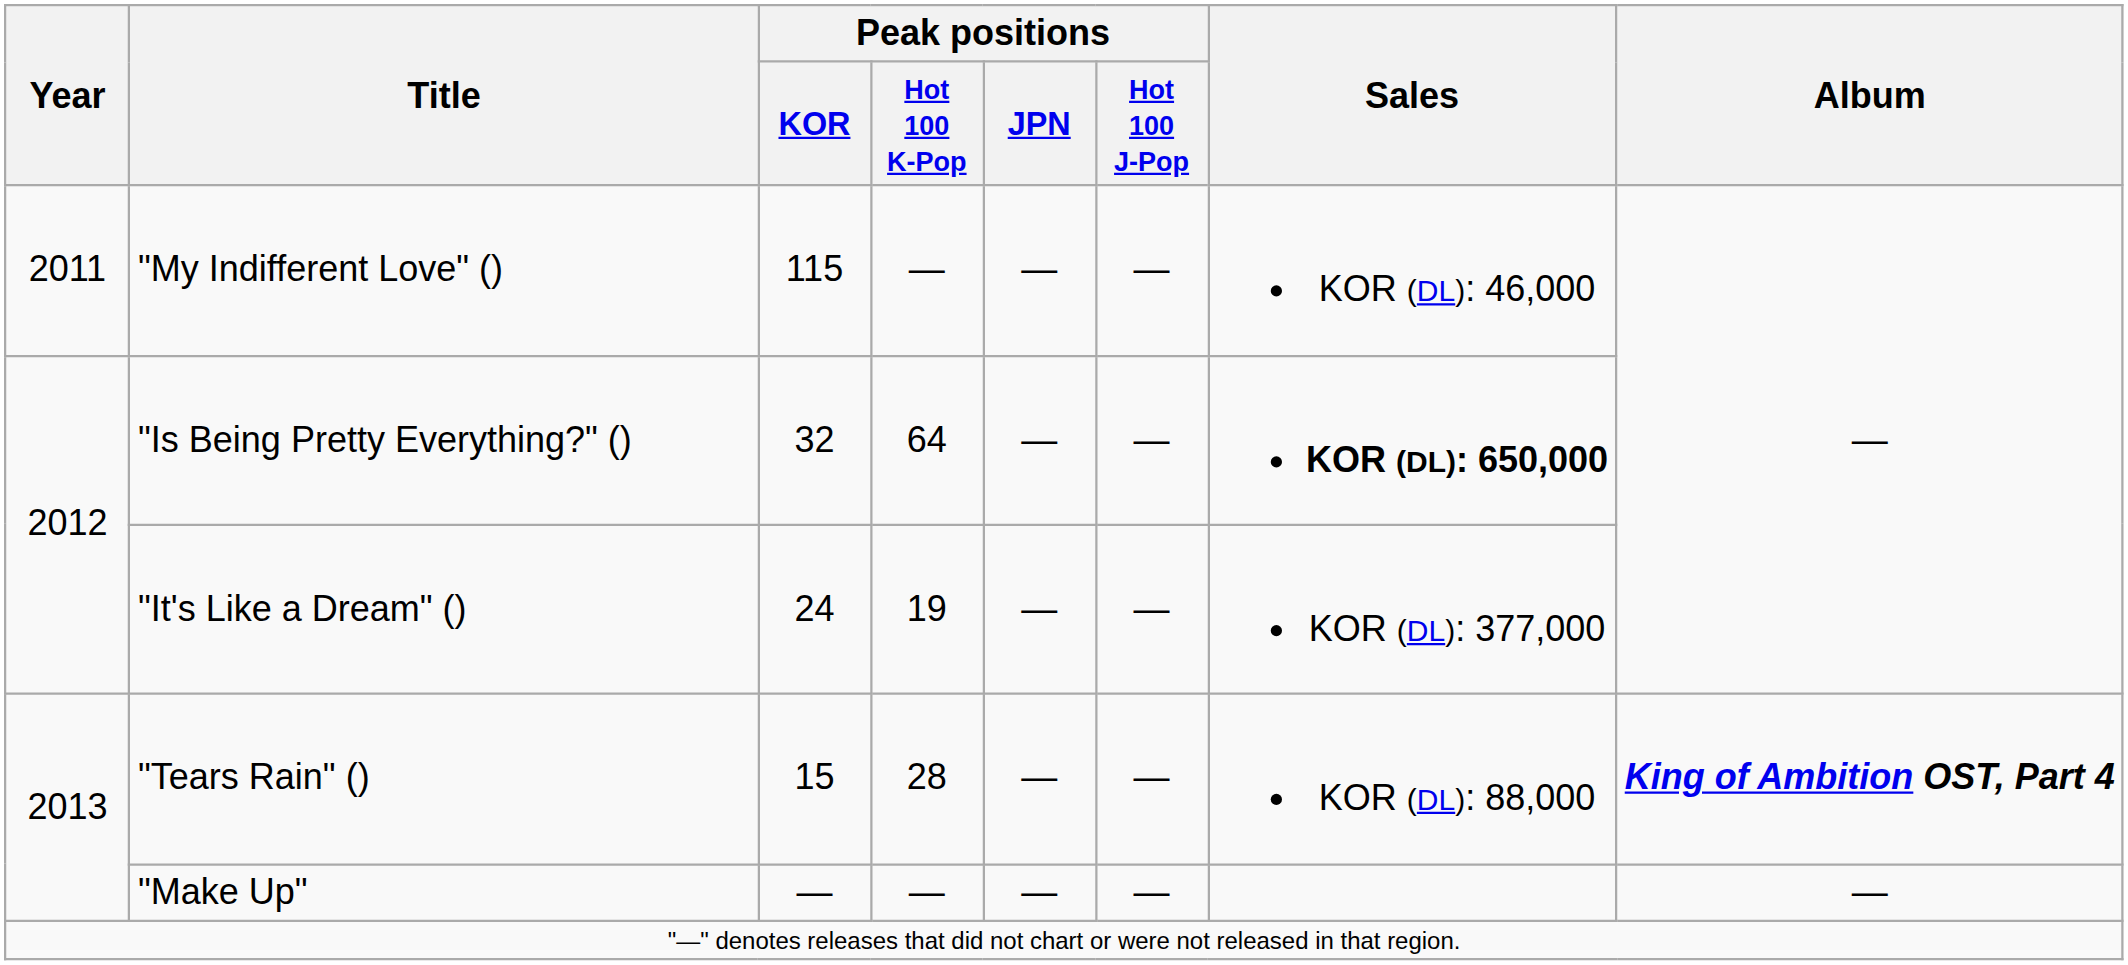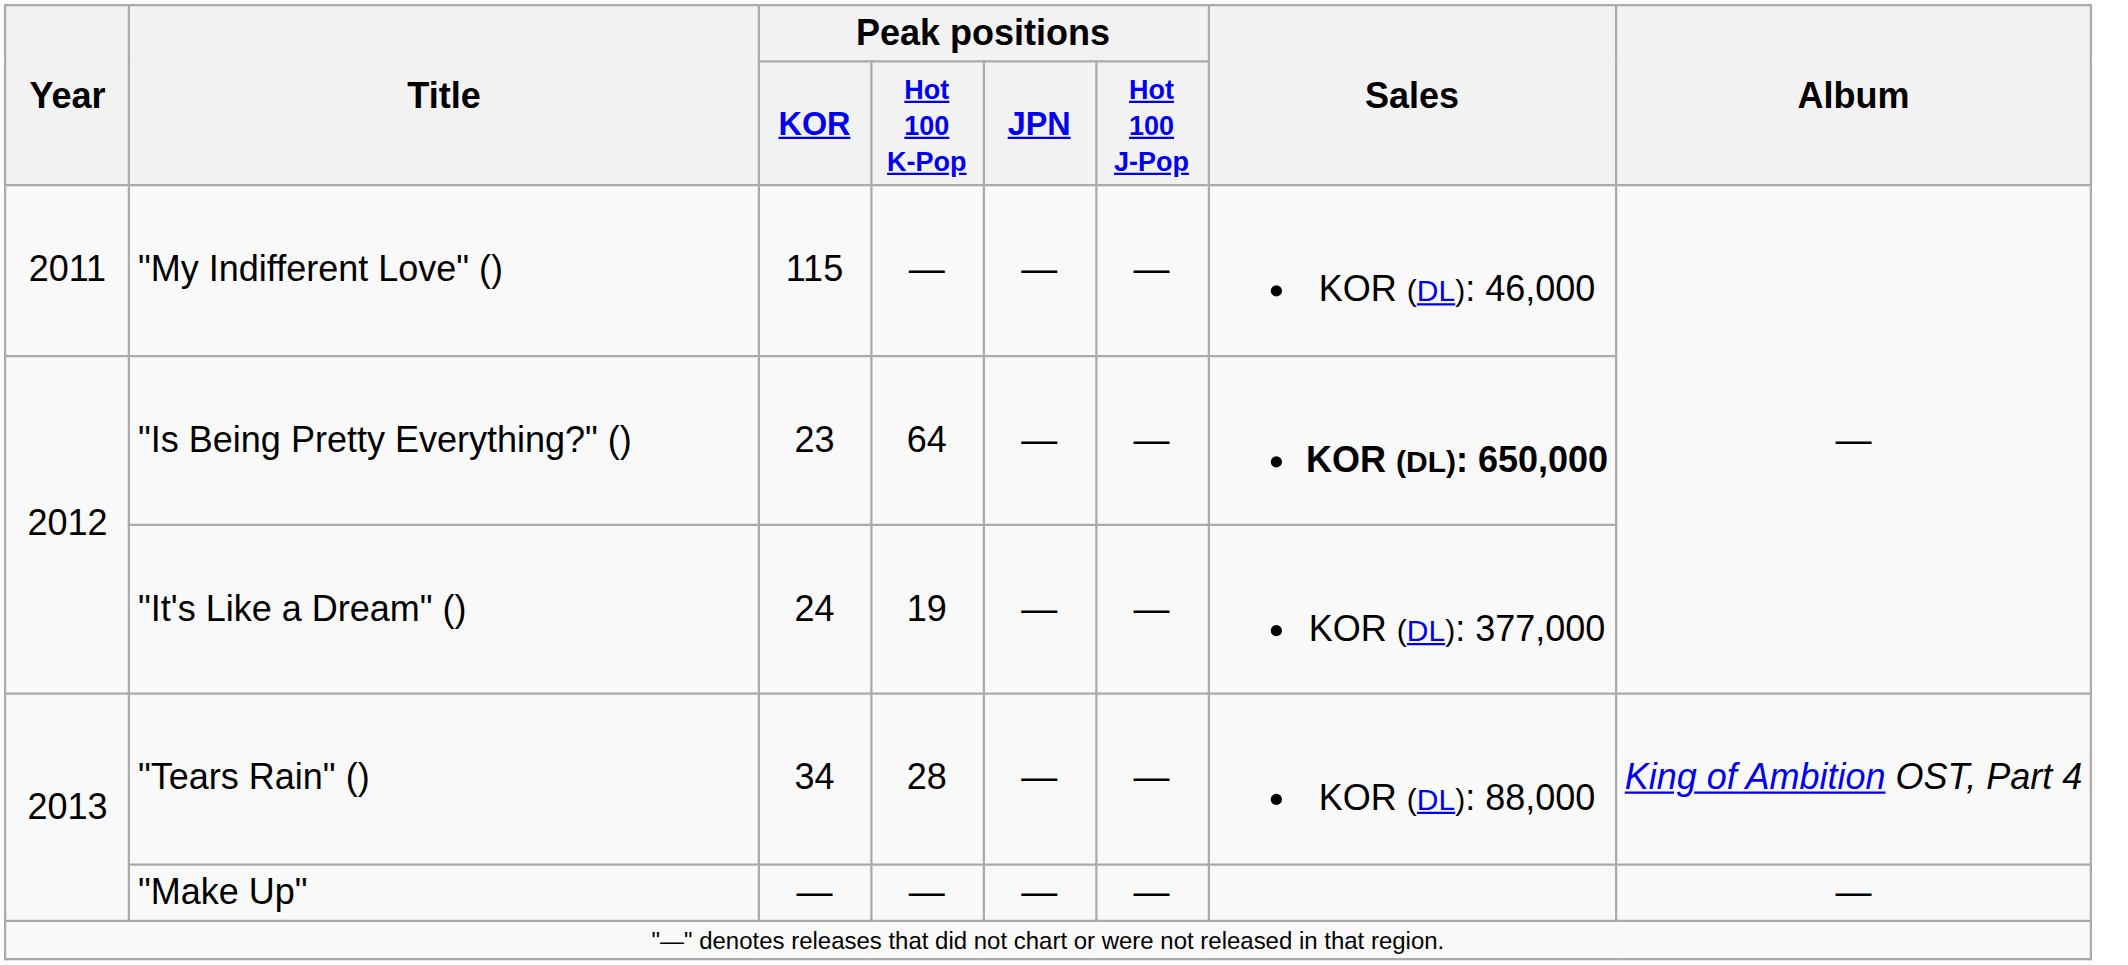 <table class="wikitable plainrowheaders" style="text-align:center;">
 <tr>
 <th scope="col" rowspan="2" style="width:3em;">Year</th>
 <th scope="col" rowspan="2" style="width:17em;">Title</th>
 <th scope="col" colspan="4">Peak positions</th>
 <th scope="col" rowspan="2">Sales</th>
 <th scope="col" rowspan="2">Album</th>
 </tr>
 <tr>
 <th scope="col" style="width:3em;font-size:90%;"><a href='#'>KOR</a><br></th>
 <th scope="col" style="width:3em;font-size:90%;"><a href='#'><small>Hot 100<br>K-Pop</small></a><br></th>
 <th scope="col" style="width:3em;font-size:90%;"><a href='#'>JPN</a><br></th>
 <th scope="col" style="width:3em;font-size:90%;"><a href='#'><small>Hot 100<br>J-Pop</small></a><br></th>
 </tr>
 <tr>
 <td rowspan="1">2011</td>
 <td align="left">"My Indifferent Love" ()</td>
 <td align=center>115</td>
 <td align=center>—</td>
 <td align=center>—</td>
 <td align=center>—</td>
 <td><br><ul><li>KOR <small>(<a href='#'>DL</a>)</small>: 46,000</li></ul></td>
 <td rowspan=3>—</td>
 </tr>
 <tr>
 <td rowspan="2">2012</td>
 <td align="left">"Is Being Pretty Everything?" ()</td>
-<td align=center>32</td>
+<td align=center>23</td>
 <td align=center>64</td>
 <td align=center>—</td>
 <td align=center>—</td>
 <td><strong><br><ul><li>KOR <small>(DL)</small>: 650,000</li></ul></strong></td>
 </tr>
 <tr>
 <td align="left">"It's Like a Dream" ()</td>
 <td align=center>24</td>
 <td align=center>19</td>
 <td align=center>—</td>
 <td align=center>—</td>
 <td><br><ul><li>KOR <small>(<a href='#'>DL</a>)</small>: 377,000</li></ul></td>
 </tr>
 <tr>
 <td rowspan="2">2013</td>
 <td align="left">"Tears Rain" ()</td>
-<td align=center>15</td>
+<td align=center>34</td>
 <td align=center>28</td>
 <td align=center>—</td>
 <td align=center>—</td>
 <td><br><ul><li>KOR <small>(<a href='#'>DL</a>)</small>: 88,000</li></ul></td>
-<td rowspan=1><strong><em><a href='#'>King of Ambition</a> OST, Part 4</em></strong></td>
+<td rowspan=1><em><a href='#'>King of Ambition</a> OST, Part 4</em></td>
 </tr>
 <tr>
 <td align="left">"Make Up"</td>
 <td align=center>—</td>
 <td align=center>—</td>
 <td align=center>—</td>
 <td align=center>—</td>
 <td></td>
 <td rowspan=1>—</td>
 </tr>
 <tr>
 <td colspan="8" style="text-align:center; font-size:8pt;">"—" denotes releases that did not chart or were not released in that region.</td>
 </tr>
 </table>
